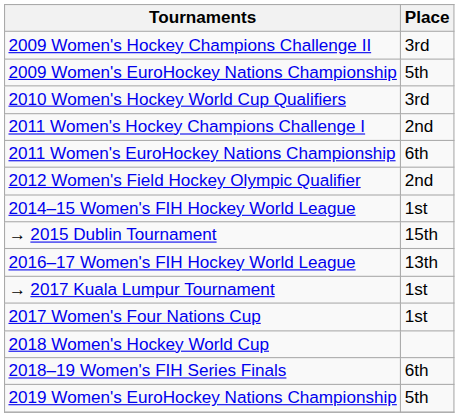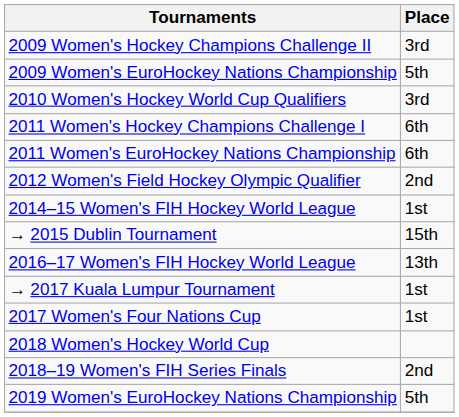 <table class="wikitable collapsible">
 <tr>
 <th>Tournaments</th>
 <th>Place</th>
 </tr>
 <tr>
 <td><a href='#'>2009 Women's Hockey Champions Challenge II</a></td>
 <td>3rd</td>
 </tr>
 <tr>
 <td><a href='#'>2009 Women's EuroHockey Nations Championship</a></td>
 <td>5th</td>
 </tr>
 <tr>
 <td><a href='#'>2010 Women's Hockey World Cup Qualifiers</a></td>
 <td>3rd</td>
 </tr>
 <tr>
 <td><a href='#'>2011 Women's Hockey Champions Challenge I</a></td>
-<td>2nd</td>
+<td>6th</td>
 </tr>
 <tr>
 <td><a href='#'>2011 Women's EuroHockey Nations Championship</a></td>
 <td>6th</td>
 </tr>
 <tr>
 <td><a href='#'>2012 Women's Field Hockey Olympic Qualifier</a></td>
 <td>2nd</td>
 </tr>
 <tr>
 <td><a href='#'>2014–15 Women's FIH Hockey World League</a></td>
 <td>1st</td>
 </tr>
 <tr>
 <td>→ <a href='#'>2015 Dublin Tournament</a></td>
 <td>15th</td>
 </tr>
 <tr>
 <td><a href='#'>2016–17 Women's FIH Hockey World League</a></td>
 <td>13th</td>
 </tr>
 <tr>
 <td>→ <a href='#'>2017 Kuala Lumpur Tournament</a></td>
 <td>1st</td>
 </tr>
 <tr>
 <td><a href='#'>2017 Women's Four Nations Cup</a></td>
 <td>1st</td>
 </tr>
 <tr>
 <td><a href='#'>2018 Women's Hockey World Cup</a></td>
 <td></td>
 </tr>
 <tr>
 <td><a href='#'>2018–19 Women's FIH Series Finals</a></td>
-<td>6th</td>
+<td>2nd</td>
 </tr>
 <tr>
 <td><a href='#'>2019 Women's EuroHockey Nations Championship</a></td>
 <td>5th</td>
 </tr>
 <tr>
 </tr>
 </table>
